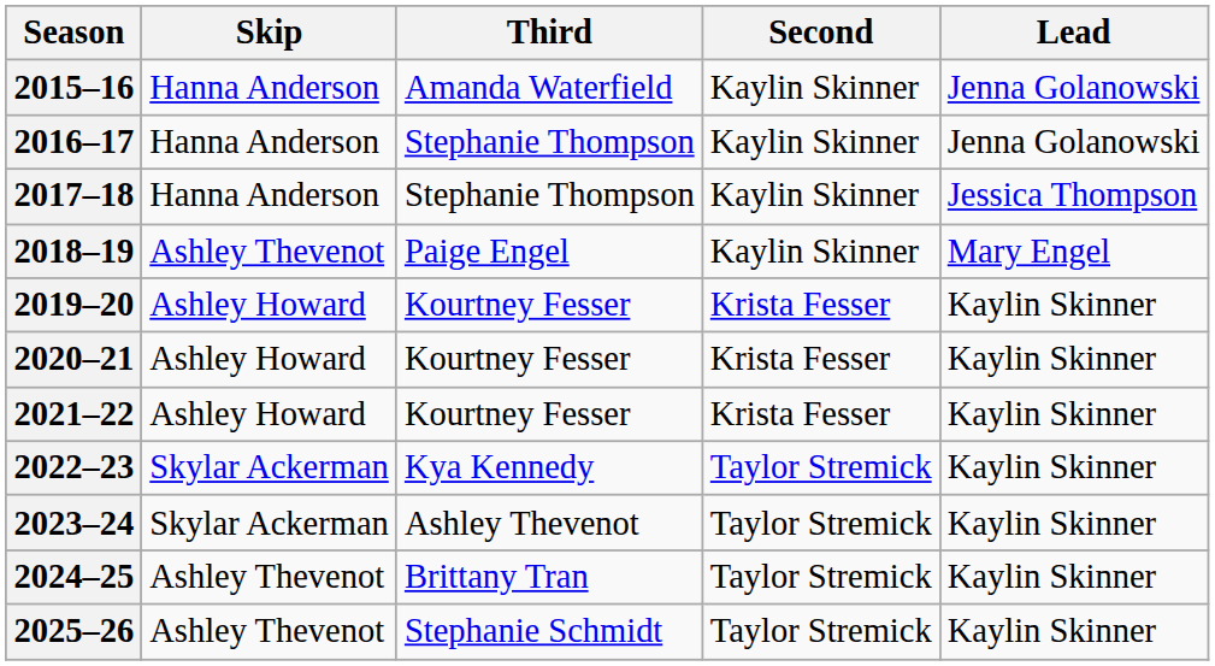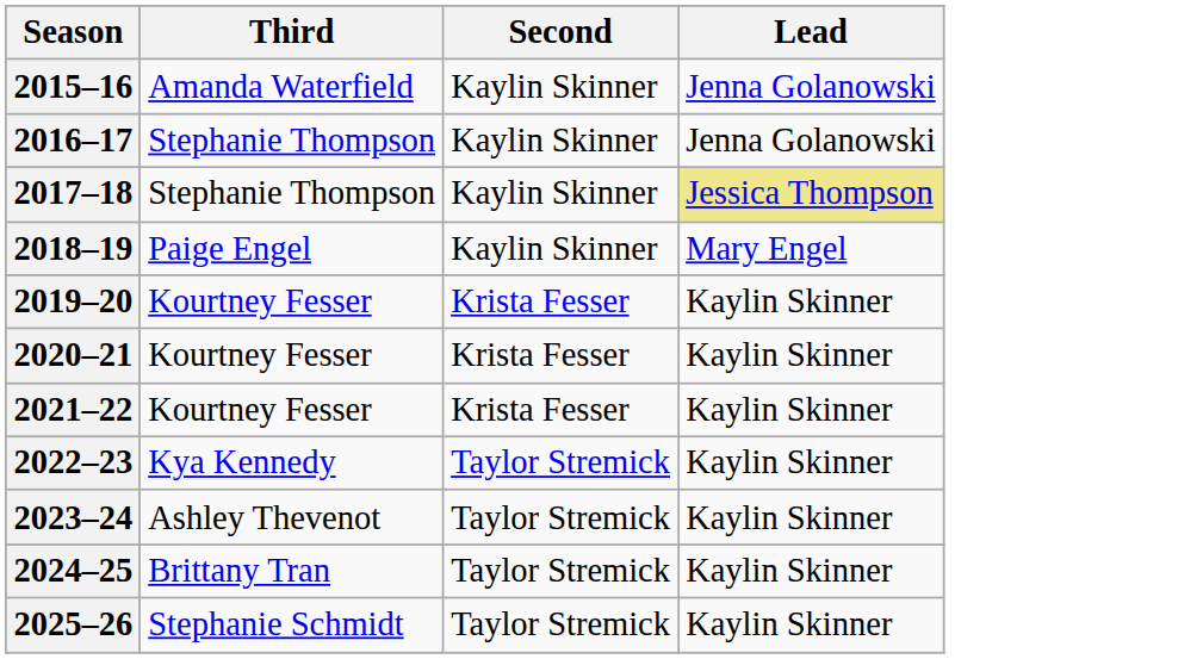 <table class="wikitable">
 <tr>
 <th scope="col">Season</th>
-<th scope="col">Skip</th>
 <th scope="col">Third</th>
 <th scope="col">Second</th>
 <th scope="col">Lead</th>
 </tr>
 <tr>
 <th scope="row">2015–16</th>
-<td><a href='#'>Hanna Anderson</a></td>
 <td><a href='#'>Amanda Waterfield</a></td>
 <td>Kaylin Skinner</td>
 <td><a href='#'>Jenna Golanowski</a></td>
 </tr>
 <tr>
 <th scope="row">2016–17</th>
-<td>Hanna Anderson</td>
 <td><a href='#'>Stephanie Thompson</a></td>
 <td>Kaylin Skinner</td>
 <td>Jenna Golanowski</td>
 </tr>
 <tr>
 <th scope="row">2017–18</th>
-<td>Hanna Anderson</td>
 <td>Stephanie Thompson</td>
 <td>Kaylin Skinner</td>
-<td><a href='#'>Jessica Thompson</a></td>
+<td style="background: khaki;"><a href='#'>Jessica Thompson</a></td>
 </tr>
 <tr>
 <th scope="row">2018–19</th>
-<td><a href='#'>Ashley Thevenot</a></td>
 <td><a href='#'>Paige Engel</a></td>
 <td>Kaylin Skinner</td>
 <td><a href='#'>Mary Engel</a></td>
 </tr>
 <tr>
 <th scope="row">2019–20</th>
-<td><a href='#'>Ashley Howard</a></td>
 <td><a href='#'>Kourtney Fesser</a></td>
 <td><a href='#'>Krista Fesser</a></td>
 <td>Kaylin Skinner</td>
 </tr>
 <tr>
 <th scope="row">2020–21</th>
-<td>Ashley Howard</td>
 <td>Kourtney Fesser</td>
 <td>Krista Fesser</td>
 <td>Kaylin Skinner</td>
 </tr>
 <tr>
 <th scope="row">2021–22</th>
-<td>Ashley Howard</td>
 <td>Kourtney Fesser</td>
 <td>Krista Fesser</td>
 <td>Kaylin Skinner</td>
 </tr>
 <tr>
 <th scope="row">2022–23</th>
-<td><a href='#'>Skylar Ackerman</a></td>
 <td><a href='#'>Kya Kennedy</a></td>
 <td><a href='#'>Taylor Stremick</a></td>
 <td>Kaylin Skinner</td>
 </tr>
 <tr>
 <th scope="row">2023–24</th>
-<td>Skylar Ackerman</td>
 <td>Ashley Thevenot</td>
 <td>Taylor Stremick</td>
 <td>Kaylin Skinner</td>
 </tr>
 <tr>
 <th scope="row">2024–25</th>
-<td>Ashley Thevenot</td>
 <td><a href='#'>Brittany Tran</a></td>
 <td>Taylor Stremick</td>
 <td>Kaylin Skinner</td>
 </tr>
 <tr>
 <th scope="row">2025–26</th>
-<td>Ashley Thevenot</td>
 <td><a href='#'>Stephanie Schmidt</a></td>
 <td>Taylor Stremick</td>
 <td>Kaylin Skinner</td>
 </tr>
 </table>
